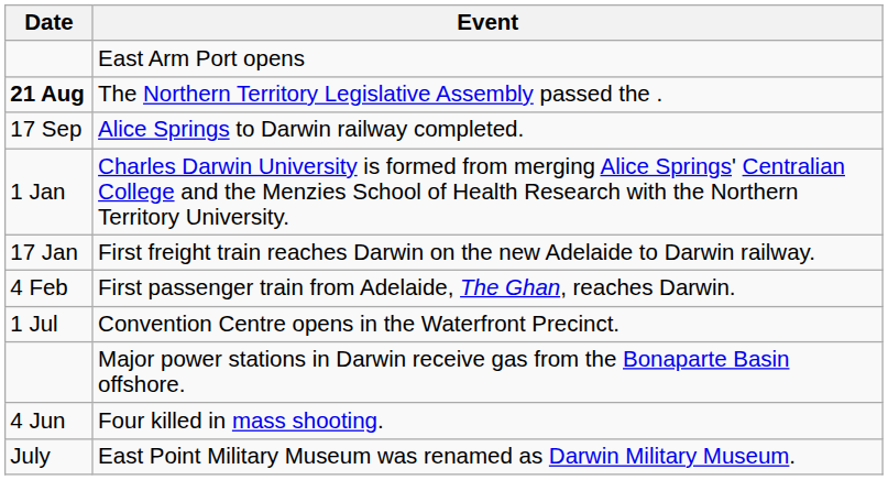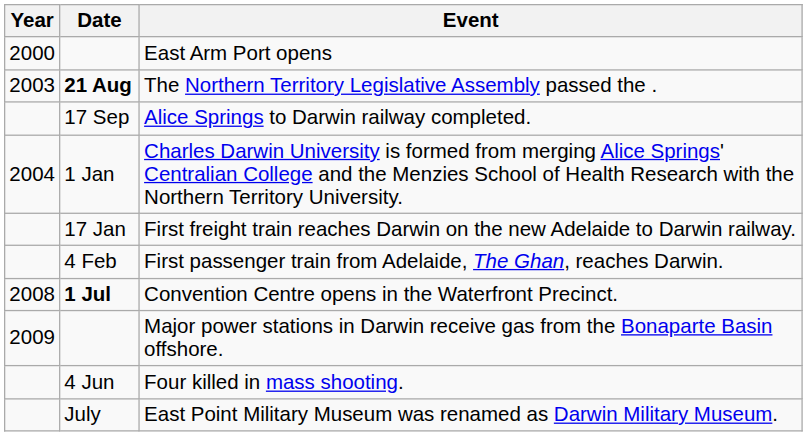 <table class="wikitable" style="width:100%">
 <tr>
+<th style="width:6%">Year</th>
 <th style="width:10%">Date</th>
 <th>Event</th>
 </tr>
 <tr>
+<td>2000</td>
 <td></td>
 <td>East Arm Port opens</td>
 </tr>
 <tr>
+<td>2003</td>
 <td><strong>21 Aug</strong></td>
 <td>The <a href='#'>Northern Territory Legislative Assembly</a> passed the .</td>
 </tr>
 <tr>
+<td></td>
 <td>17 Sep</td>
 <td><a href='#'>Alice Springs</a> to Darwin railway completed.</td>
 </tr>
 <tr>
+<td>2004</td>
 <td>1 Jan</td>
 <td><a href='#'>Charles Darwin University</a> is formed from merging <a href='#'>Alice Springs</a>' <a href='#'>Centralian College</a> and the Menzies School of Health Research with the Northern Territory University.</td>
 </tr>
 <tr>
+<td></td>
 <td>17 Jan</td>
 <td>First freight train reaches Darwin on the new Adelaide to Darwin railway.</td>
 </tr>
 <tr>
+<td></td>
 <td>4 Feb</td>
 <td>First passenger train from Adelaide, <em><a href='#'>The Ghan</a></em>, reaches Darwin.</td>
 </tr>
 <tr>
-<td>1 Jul</td>
+<td>2008</td>
+<td><strong>1 Jul</strong></td>
 <td>Convention Centre opens in the Waterfront Precinct.</td>
 </tr>
 <tr>
+<td>2009</td>
 <td></td>
 <td>Major power stations in Darwin receive gas from the <a href='#'>Bonaparte Basin</a> offshore.</td>
 </tr>
 <tr>
+<td></td>
 <td>4 Jun</td>
 <td>Four killed in <a href='#'>mass shooting</a>.</td>
 </tr>
 <tr>
+<td></td>
 <td>July</td>
 <td>East Point Military Museum was renamed as <a href='#'>Darwin Military Museum</a>.</td>
 </tr>
 </table>
